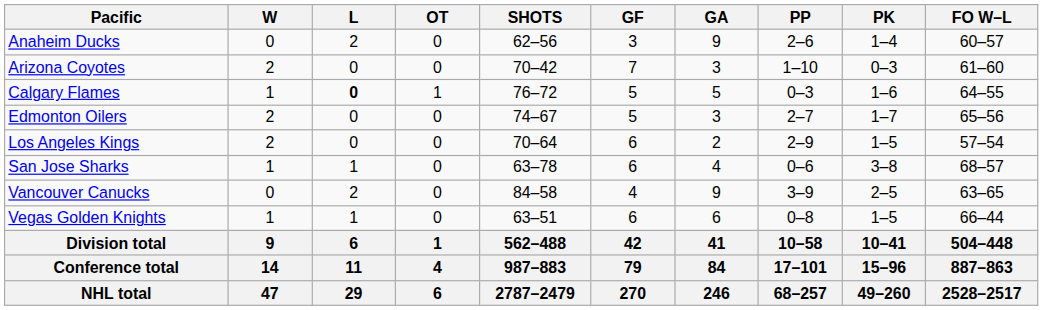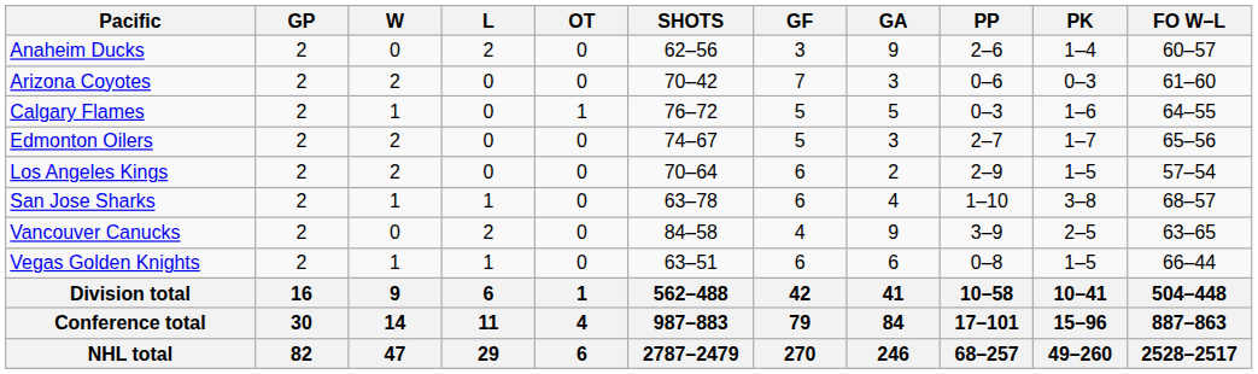 <table class="wikitable" style="text-align:center; width:65em; font-size:85%;">
 <tr>
 <th width="20%">Pacific</th>
+<th width="7.5%">GP</th>
 <th width="7.5%">W</th>
 <th width="7.5%">L</th>
 <th width="7.5%">OT</th>
 <th width="10%">SHOTS</th>
 <th width="7.5%">GF</th>
 <th width="7.5%">GA</th>
 <th width="7.5%">PP</th>
 <th width="7.5%">PK</th>
 <th width="10%">FO W–L</th>
 </tr>
 <tr>
 <td align=left><a href='#'>Anaheim Ducks</a></td>
+<td>2</td>
 <td>0</td>
 <td>2</td>
 <td>0</td>
 <td>62–56</td>
 <td>3</td>
 <td>9</td>
 <td>2–6</td>
 <td>1–4</td>
 <td>60–57</td>
 </tr>
 <tr>
 <td align=left><a href='#'>Arizona Coyotes</a></td>
 <td>2</td>
+<td>2</td>
 <td>0</td>
 <td>0</td>
 <td>70–42</td>
 <td>7</td>
 <td>3</td>
-<td>1–10</td>
+<td>0–6</td>
 <td>0–3</td>
 <td>61–60</td>
 </tr>
 <tr>
 <td align=left><a href='#'>Calgary Flames</a></td>
+<td>2</td>
 <td>1</td>
-<td><strong>0</strong></td>
+<td>0</td>
 <td>1</td>
 <td>76–72</td>
 <td>5</td>
 <td>5</td>
 <td>0–3</td>
 <td>1–6</td>
 <td>64–55</td>
 </tr>
 <tr>
 <td align=left><a href='#'>Edmonton Oilers</a></td>
+<td>2</td>
 <td>2</td>
 <td>0</td>
 <td>0</td>
 <td>74–67</td>
 <td>5</td>
 <td>3</td>
 <td>2–7</td>
 <td>1–7</td>
 <td>65–56</td>
 </tr>
 <tr>
 <td align=left><a href='#'>Los Angeles Kings</a></td>
 <td>2</td>
+<td>2</td>
 <td>0</td>
 <td>0</td>
 <td>70–64</td>
 <td>6</td>
 <td>2</td>
 <td>2–9</td>
 <td>1–5</td>
 <td>57–54</td>
 </tr>
 <tr>
 <td align=left><a href='#'>San Jose Sharks</a></td>
+<td>2</td>
 <td>1</td>
 <td>1</td>
 <td>0</td>
 <td>63–78</td>
 <td>6</td>
 <td>4</td>
-<td>0–6</td>
+<td>1–10</td>
 <td>3–8</td>
 <td>68–57</td>
 </tr>
 <tr>
 <td align=left><a href='#'>Vancouver Canucks</a></td>
+<td>2</td>
 <td>0</td>
 <td>2</td>
 <td>0</td>
 <td>84–58</td>
 <td>4</td>
 <td>9</td>
 <td>3–9</td>
 <td>2–5</td>
 <td>63–65</td>
 </tr>
 <tr>
 <td align=left><a href='#'>Vegas Golden Knights</a></td>
+<td>2</td>
 <td>1</td>
 <td>1</td>
 <td>0</td>
 <td>63–51</td>
 <td>6</td>
 <td>6</td>
 <td>0–8</td>
 <td>1–5</td>
 <td>66–44</td>
 </tr>
 <tr>
 <th>Division total</th>
+<th>16</th>
 <th>9</th>
 <th>6</th>
 <th>1</th>
 <th>562–488</th>
 <th>42</th>
 <th>41</th>
 <th>10–58</th>
 <th>10–41</th>
 <th>504–448</th>
 </tr>
 <tr>
 <th>Conference total</th>
+<th>30</th>
 <th>14</th>
 <th>11</th>
 <th>4</th>
 <th>987–883</th>
 <th>79</th>
 <th>84</th>
 <th>17–101</th>
 <th>15–96</th>
 <th>887–863</th>
 </tr>
 <tr>
 <th>NHL total</th>
+<th>82</th>
 <th>47</th>
 <th>29</th>
 <th>6</th>
 <th>2787–2479</th>
 <th>270</th>
 <th>246</th>
 <th>68–257</th>
 <th>49–260</th>
 <th>2528–2517</th>
 </tr>
 </table>
